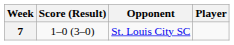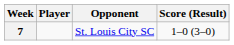 <table class="wikitable plainrowheaders sortable">
 <tr>
 <th scope=col>Week</th>
+<th scope=col>Player</th>
+<th scope=col>Opponent</th>
 <th scope=col>Score (Result)</th>
-<th scope=col>Opponent</th>
-<th scope=col>Player</th>
 </tr>
 <tr>
 <th align="center">7</th>
+<td></td>
+<td><a href='#'>St. Louis City SC</a></td>
 <td align=center>1–0 (3–0)</td>
-<td><a href='#'>St. Louis City SC</a></td>
-<td></td>
 </tr>
 </table>
